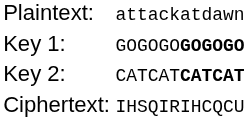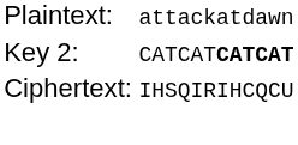 <table>
 <tr>
 <td>Plaintext:</td>
 <td><code>attackatdawn</code></td>
-</tr>
-<tr>
-<td>Key 1:</td>
-<td><code>GOGOGO<strong>GOGOGO</strong></code></td>
 </tr>
 <tr>
 <td>Key 2:</td>
 <td><code>CATCAT<strong>CATCAT</strong></code></td>
 </tr>
 <tr>
 <td>Ciphertext:</td>
 <td><code>IHSQIRIHCQCU</code></td>
 </tr>
 </table>
